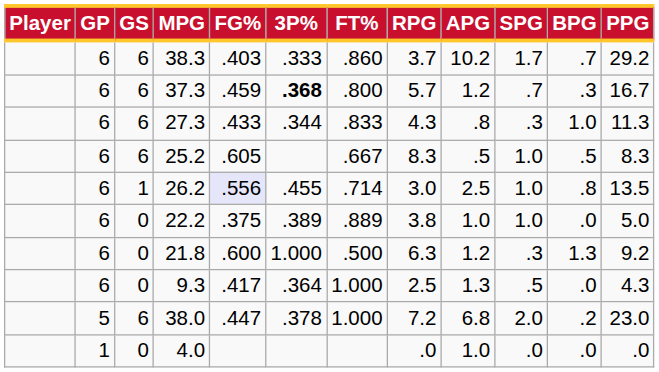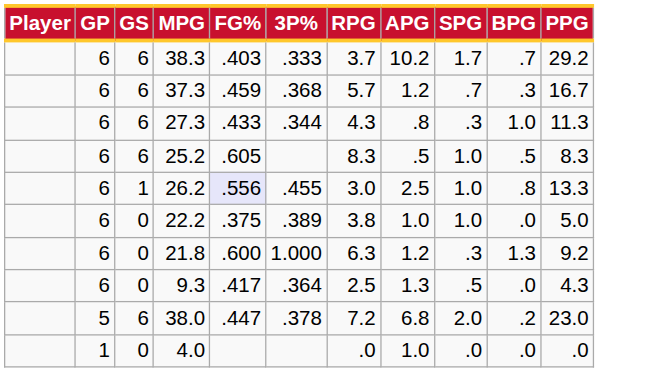 <table class="wikitable sortable" style="text-align:right;">
 <tr>
 <th style="background:#C8102E; color:#FFFFFF; border-top:#FFC72C 3px solid; border-bottom:#FFC72C 3px solid;">Player</th>
 <th style="background:#C8102E; color:#FFFFFF; border-top:#FFC72C 3px solid; border-bottom:#FFC72C 3px solid;">GP</th>
 <th style="background:#C8102E; color:#FFFFFF; border-top:#FFC72C 3px solid; border-bottom:#FFC72C 3px solid;">GS</th>
 <th style="background:#C8102E; color:#FFFFFF; border-top:#FFC72C 3px solid; border-bottom:#FFC72C 3px solid;">MPG</th>
 <th style="background:#C8102E; color:#FFFFFF; border-top:#FFC72C 3px solid; border-bottom:#FFC72C 3px solid;">FG%</th>
 <th style="background:#C8102E; color:#FFFFFF; border-top:#FFC72C 3px solid; border-bottom:#FFC72C 3px solid;">3P%</th>
-<th style="background:#C8102E; color:#FFFFFF; border-top:#FFC72C 3px solid; border-bottom:#FFC72C 3px solid;">FT%</th>
 <th style="background:#C8102E; color:#FFFFFF; border-top:#FFC72C 3px solid; border-bottom:#FFC72C 3px solid;">RPG</th>
 <th style="background:#C8102E; color:#FFFFFF; border-top:#FFC72C 3px solid; border-bottom:#FFC72C 3px solid;">APG</th>
 <th style="background:#C8102E; color:#FFFFFF; border-top:#FFC72C 3px solid; border-bottom:#FFC72C 3px solid;">SPG</th>
 <th style="background:#C8102E; color:#FFFFFF; border-top:#FFC72C 3px solid; border-bottom:#FFC72C 3px solid;">BPG</th>
 <th style="background:#C8102E; color:#FFFFFF; border-top:#FFC72C 3px solid; border-bottom:#FFC72C 3px solid;">PPG</th>
 </tr>
 <tr>
 <td style="text-align:left;"></td>
 <td>6</td>
 <td>6</td>
 <td>38.3</td>
 <td>.403</td>
 <td>.333</td>
-<td>.860</td>
 <td>3.7</td>
 <td>10.2</td>
 <td>1.7</td>
 <td>.7</td>
 <td>29.2</td>
 </tr>
 <tr>
 <td style="text-align:left;"></td>
 <td>6</td>
 <td>6</td>
 <td>37.3</td>
 <td>.459</td>
-<td><strong>.368</strong></td>
-<td>.800</td>
+<td>.368</td>
 <td>5.7</td>
 <td>1.2</td>
 <td>.7</td>
 <td>.3</td>
 <td>16.7</td>
 </tr>
 <tr>
 <td style="text-align:left;"></td>
 <td>6</td>
 <td>6</td>
 <td>27.3</td>
 <td>.433</td>
 <td>.344</td>
-<td>.833</td>
 <td>4.3</td>
 <td>.8</td>
 <td>.3</td>
 <td>1.0</td>
 <td>11.3</td>
 </tr>
 <tr>
 <td style="text-align:left;"></td>
 <td>6</td>
 <td>6</td>
 <td>25.2</td>
 <td>.605</td>
 <td></td>
-<td>.667</td>
 <td>8.3</td>
 <td>.5</td>
 <td>1.0</td>
 <td>.5</td>
 <td>8.3</td>
 </tr>
 <tr>
 <td style="text-align:left;"></td>
 <td>6</td>
 <td>1</td>
 <td>26.2</td>
 <td style="background: lavender;">.556</td>
 <td>.455</td>
-<td>.714</td>
 <td>3.0</td>
 <td>2.5</td>
 <td>1.0</td>
 <td>.8</td>
-<td>13.5</td>
+<td>13.3</td>
 </tr>
 <tr>
 <td style="text-align:left;"></td>
 <td>6</td>
 <td>0</td>
 <td>22.2</td>
 <td>.375</td>
 <td>.389</td>
-<td>.889</td>
 <td>3.8</td>
 <td>1.0</td>
 <td>1.0</td>
 <td>.0</td>
 <td>5.0</td>
 </tr>
 <tr>
 <td style="text-align:left;"></td>
 <td>6</td>
 <td>0</td>
 <td>21.8</td>
 <td>.600</td>
 <td>1.000</td>
-<td>.500</td>
 <td>6.3</td>
 <td>1.2</td>
 <td>.3</td>
 <td>1.3</td>
 <td>9.2</td>
 </tr>
 <tr>
 <td style="text-align:left;"></td>
 <td>6</td>
 <td>0</td>
 <td>9.3</td>
 <td>.417</td>
 <td>.364</td>
-<td>1.000</td>
 <td>2.5</td>
 <td>1.3</td>
 <td>.5</td>
 <td>.0</td>
 <td>4.3</td>
 </tr>
 <tr>
 <td style="text-align:left;"></td>
 <td>5</td>
 <td>6</td>
 <td>38.0</td>
 <td>.447</td>
 <td>.378</td>
-<td>1.000</td>
 <td>7.2</td>
 <td>6.8</td>
 <td>2.0</td>
 <td>.2</td>
 <td>23.0</td>
 </tr>
 <tr>
 <td style="text-align:left;"></td>
 <td>1</td>
 <td>0</td>
 <td>4.0</td>
 <td></td>
 <td></td>
-<td></td>
 <td>.0</td>
 <td>1.0</td>
 <td>.0</td>
 <td>.0</td>
 <td>.0</td>
 </tr>
 </table>
